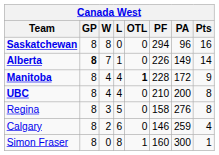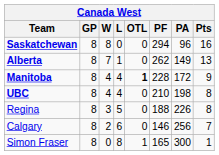 <table class="wikitable" align="left">
 <tr>
 <th colspan="8"><a href='#'>Canada West</a></th>
 </tr>
 <tr>
 <th>Team</th>
 <th>GP</th>
 <th>W</th>
 <th>L</th>
 <th>OTL</th>
 <th>PF</th>
 <th>PA</th>
 <th>Pts</th>
 </tr>
 <tr align="right">
 <td align="left"><strong><a href='#'>Saskatchewan</a></strong></td>
 <td>8</td>
 <td>8</td>
 <td>0</td>
 <td>0</td>
 <td>294</td>
 <td>96</td>
 <td>16</td>
 </tr>
 <tr align="right">
 <td align="left"><strong><a href='#'>Alberta</a></strong></td>
-<td><strong>8</strong></td>
+<td>8</td>
 <td>7</td>
 <td>1</td>
 <td>0</td>
-<td>226</td>
+<td>262</td>
 <td>149</td>
-<td>14</td>
+<td>13</td>
 </tr>
 <tr align="right">
 <td align="left"><strong><a href='#'>Manitoba</a></strong></td>
 <td>8</td>
 <td>4</td>
 <td>4</td>
 <td><strong>1</strong></td>
 <td>228</td>
 <td>172</td>
 <td>9</td>
 </tr>
 <tr align="right">
 <td align="left"><strong><a href='#'>UBC</a></strong></td>
 <td>8</td>
 <td>4</td>
 <td>4</td>
 <td>0</td>
 <td>210</td>
-<td>200</td>
+<td>198</td>
 <td>8</td>
 </tr>
 <tr align="right">
 <td align="left"><a href='#'>Regina</a></td>
 <td>8</td>
 <td>3</td>
 <td>5</td>
 <td>0</td>
-<td>158</td>
-<td>276</td>
+<td>188</td>
+<td>226</td>
 <td>8</td>
 </tr>
 <tr align="right">
 <td align="left"><a href='#'>Calgary</a></td>
 <td>8</td>
 <td>2</td>
 <td>6</td>
 <td>0</td>
 <td>146</td>
-<td>259</td>
-<td>4</td>
+<td>256</td>
+<td>7</td>
 </tr>
 <tr align="right">
 <td align="left"><a href='#'>Simon Fraser</a></td>
 <td>8</td>
 <td>0</td>
 <td>8</td>
 <td>1</td>
-<td>160</td>
+<td>165</td>
 <td>300</td>
 <td>1</td>
 </tr>
 </table>
